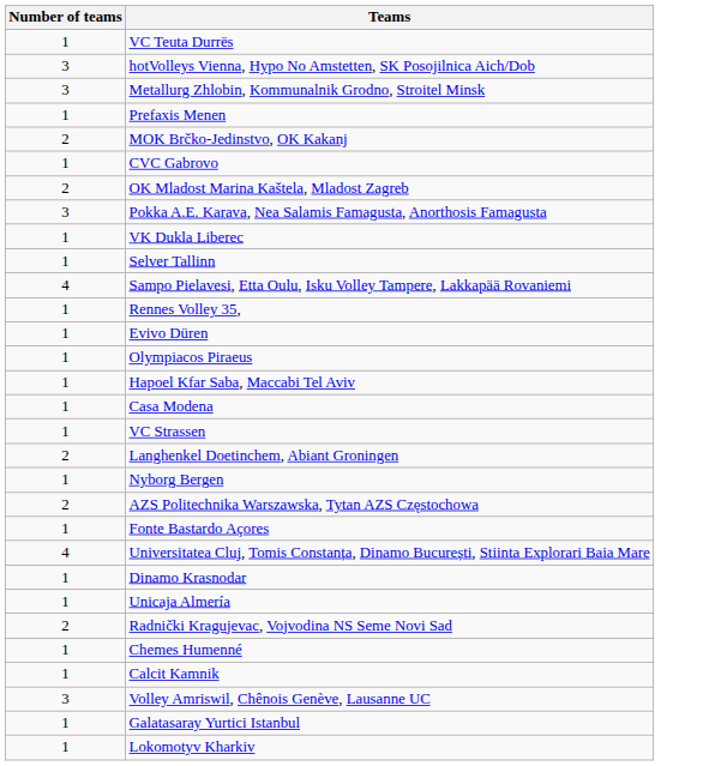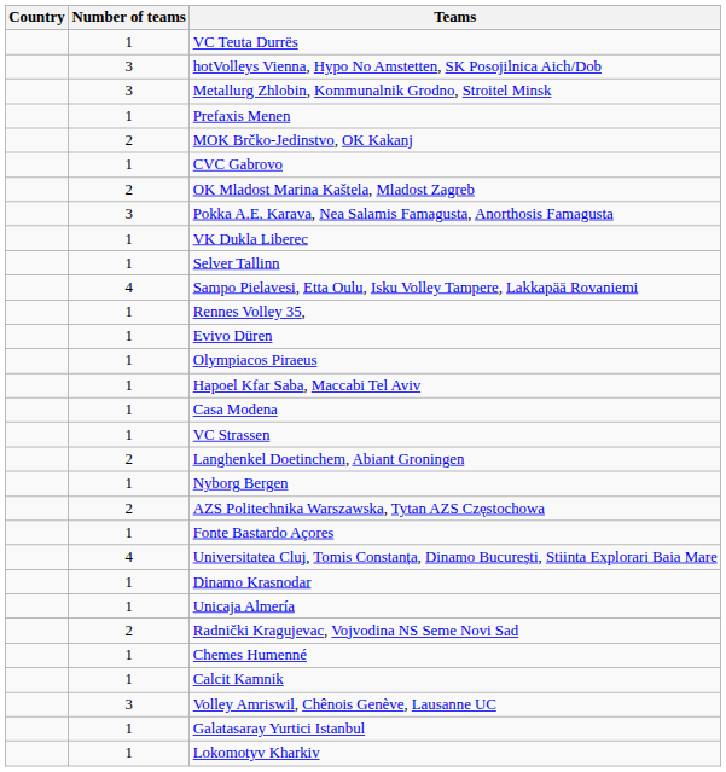 <table class="wikitable sortable" style="text-align:left">
 <tr>
+<th>Country</th>
 <th>Number of teams</th>
 <th>Teams</th>
 </tr>
 <tr>
+<td></td>
 <td align="center">1</td>
 <td><a href='#'>VC Teuta Durrës</a></td>
 </tr>
 <tr>
+<td></td>
 <td align="center">3</td>
 <td><a href='#'>hotVolleys Vienna</a>, <a href='#'>Hypo No Amstetten</a>, <a href='#'>SK Posojilnica Aich/Dob</a></td>
 </tr>
 <tr>
+<td></td>
 <td align="center">3</td>
 <td><a href='#'>Metallurg Zhlobin</a>, <a href='#'>Kommunalnik Grodno</a>, <a href='#'>Stroitel Minsk</a></td>
 </tr>
 <tr>
+<td></td>
 <td align="center">1</td>
 <td><a href='#'>Prefaxis Menen</a></td>
 </tr>
 <tr>
+<td></td>
 <td align="center">2</td>
 <td><a href='#'>MOK Brčko-Jedinstvo</a>, <a href='#'>OK Kakanj</a></td>
 </tr>
 <tr>
+<td></td>
 <td align="center">1</td>
 <td><a href='#'>CVC Gabrovo</a></td>
 </tr>
 <tr>
+<td></td>
 <td align="center">2</td>
 <td><a href='#'>OK Mladost Marina Kaštela</a>, <a href='#'>Mladost Zagreb</a></td>
 </tr>
 <tr>
+<td></td>
 <td align="center">3</td>
 <td><a href='#'>Pokka A.E. Karava</a>, <a href='#'>Nea Salamis Famagusta</a>, <a href='#'>Anorthosis Famagusta</a></td>
 </tr>
 <tr>
+<td></td>
 <td align="center">1</td>
 <td><a href='#'>VK Dukla Liberec</a></td>
 </tr>
 <tr>
+<td></td>
 <td align="center">1</td>
 <td><a href='#'>Selver Tallinn</a></td>
 </tr>
 <tr>
+<td></td>
 <td align="center">4</td>
 <td><a href='#'>Sampo Pielavesi</a>, <a href='#'>Etta Oulu</a>, <a href='#'>Isku Volley Tampere</a>, <a href='#'>Lakkapää Rovaniemi</a></td>
 </tr>
 <tr>
+<td></td>
 <td align="center">1</td>
 <td><a href='#'>Rennes Volley 35</a>,</td>
 </tr>
 <tr>
+<td></td>
 <td align="center">1</td>
 <td><a href='#'>Evivo Düren</a></td>
 </tr>
 <tr>
+<td></td>
 <td align="center">1</td>
 <td><a href='#'>Olympiacos Piraeus</a></td>
 </tr>
 <tr>
+<td></td>
 <td align="center">1</td>
 <td><a href='#'>Hapoel Kfar Saba</a>, <a href='#'>Maccabi Tel Aviv</a></td>
 </tr>
 <tr>
+<td></td>
 <td align="center">1</td>
 <td><a href='#'>Casa Modena</a></td>
 </tr>
 <tr>
+<td></td>
 <td align="center">1</td>
 <td><a href='#'>VC Strassen</a></td>
 </tr>
 <tr>
+<td></td>
 <td align="center">2</td>
 <td><a href='#'>Langhenkel Doetinchem</a>, <a href='#'>Abiant Groningen</a></td>
 </tr>
 <tr>
+<td></td>
 <td align="center">1</td>
 <td><a href='#'>Nyborg Bergen</a></td>
 </tr>
 <tr>
+<td></td>
 <td align="center">2</td>
 <td><a href='#'>AZS Politechnika Warszawska</a>, <a href='#'>Tytan AZS Częstochowa</a></td>
 </tr>
 <tr>
+<td></td>
 <td align="center">1</td>
 <td><a href='#'>Fonte Bastardo Açores</a></td>
 </tr>
 <tr>
+<td></td>
 <td align="center">4</td>
 <td><a href='#'>Universitatea Cluj</a>, <a href='#'>Tomis Constanța</a>, <a href='#'>Dinamo București</a>, <a href='#'>Stiinta Explorari Baia Mare</a></td>
 </tr>
 <tr>
+<td></td>
 <td align="center">1</td>
 <td><a href='#'>Dinamo Krasnodar</a></td>
 </tr>
 <tr>
+<td></td>
 <td align="center">1</td>
 <td><a href='#'>Unicaja Almería</a></td>
 </tr>
 <tr>
+<td></td>
 <td align="center">2</td>
 <td><a href='#'>Radnički Kragujevac</a>, <a href='#'>Vojvodina NS Seme Novi Sad</a></td>
 </tr>
 <tr>
+<td></td>
 <td align="center">1</td>
 <td><a href='#'>Chemes Humenné</a></td>
 </tr>
 <tr>
+<td></td>
 <td align="center">1</td>
 <td><a href='#'>Calcit Kamnik</a></td>
 </tr>
 <tr>
+<td></td>
 <td align="center">3</td>
 <td><a href='#'>Volley Amriswil</a>, <a href='#'>Chênois Genève</a>, <a href='#'>Lausanne UC</a></td>
 </tr>
 <tr>
+<td></td>
 <td align="center">1</td>
 <td><a href='#'>Galatasaray Yurtici Istanbul</a></td>
 </tr>
 <tr>
+<td></td>
 <td align="center">1</td>
 <td><a href='#'>Lokomotyv Kharkiv</a></td>
 </tr>
 </table>
